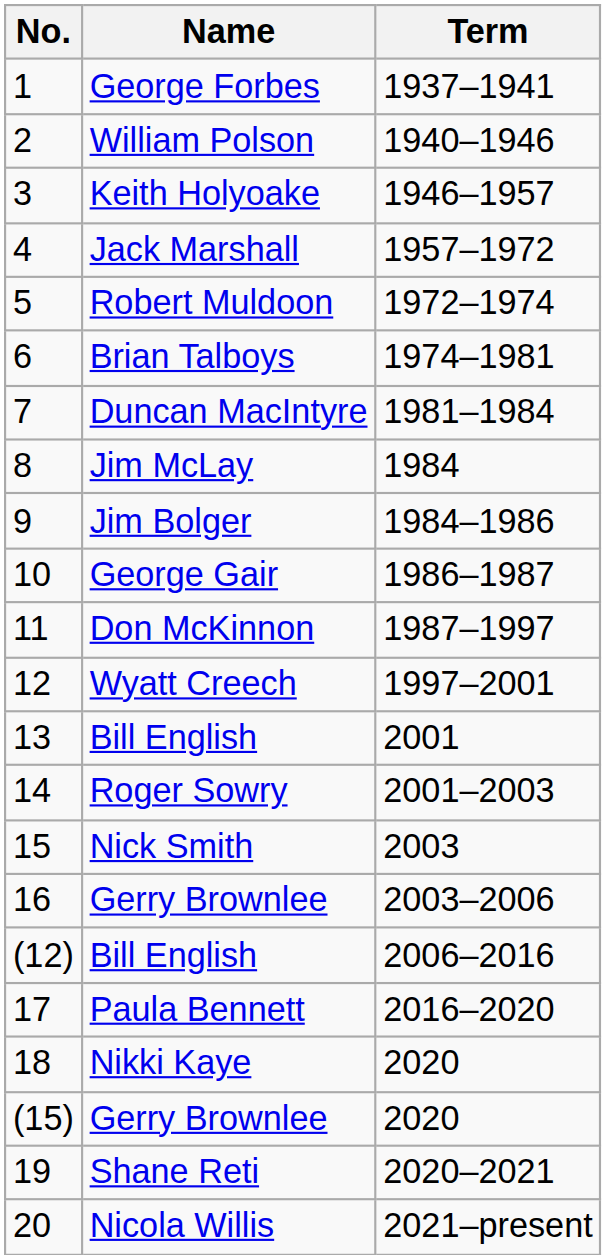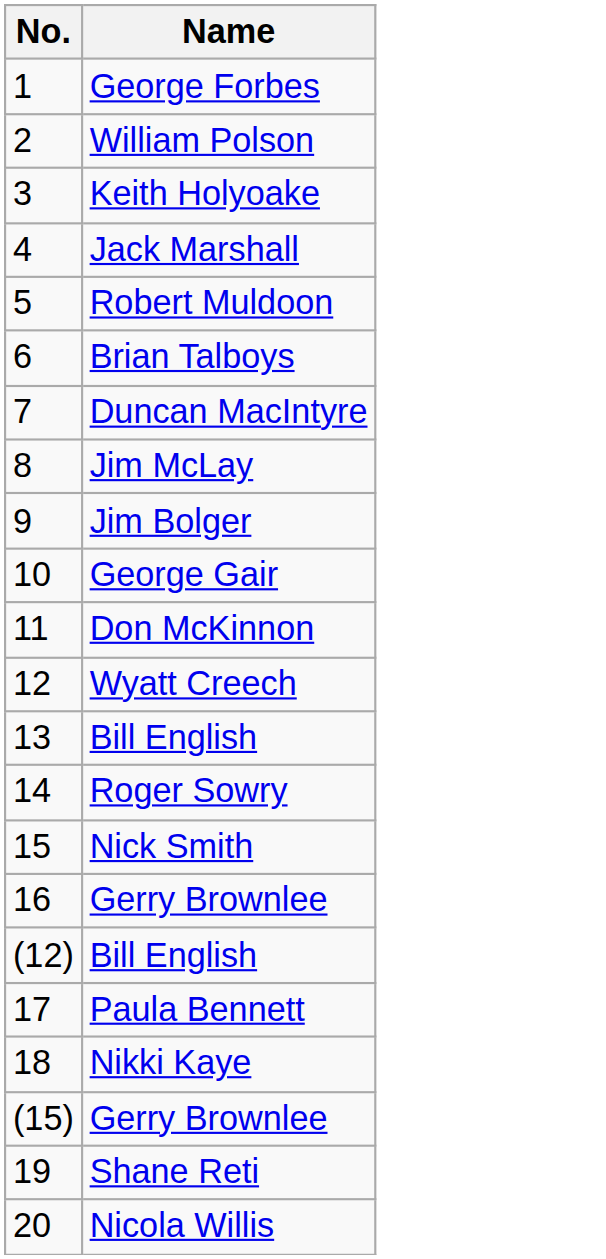 <table class="wikitable">
 <tr>
 <th>No.</th>
 <th>Name</th>
-<th>Term</th>
 </tr>
 <tr>
 <td>1</td>
 <td><a href='#'>George Forbes</a></td>
-<td>1937–1941</td>
 </tr>
 <tr>
 <td>2</td>
 <td><a href='#'>William Polson</a></td>
-<td>1940–1946</td>
 </tr>
 <tr>
 <td>3</td>
 <td><a href='#'>Keith Holyoake</a></td>
-<td>1946–1957</td>
 </tr>
 <tr>
 <td>4</td>
 <td><a href='#'>Jack Marshall</a></td>
-<td>1957–1972</td>
 </tr>
 <tr>
 <td>5</td>
 <td><a href='#'>Robert Muldoon</a></td>
-<td>1972–1974</td>
 </tr>
 <tr>
 <td>6</td>
 <td><a href='#'>Brian Talboys</a></td>
-<td>1974–1981</td>
 </tr>
 <tr>
 <td>7</td>
 <td><a href='#'>Duncan MacIntyre</a></td>
-<td>1981–1984</td>
 </tr>
 <tr>
 <td>8</td>
 <td><a href='#'>Jim McLay</a></td>
-<td>1984</td>
 </tr>
 <tr>
 <td>9</td>
 <td><a href='#'>Jim Bolger</a></td>
-<td>1984–1986</td>
 </tr>
 <tr>
 <td>10</td>
 <td><a href='#'>George Gair</a></td>
-<td>1986–1987</td>
 </tr>
 <tr>
 <td>11</td>
 <td><a href='#'>Don McKinnon</a></td>
-<td>1987–1997</td>
 </tr>
 <tr>
 <td>12</td>
 <td><a href='#'>Wyatt Creech</a></td>
-<td>1997–2001</td>
 </tr>
 <tr>
 <td>13</td>
 <td><a href='#'>Bill English</a></td>
-<td>2001</td>
 </tr>
 <tr>
 <td>14</td>
 <td><a href='#'>Roger Sowry</a></td>
-<td>2001–2003</td>
 </tr>
 <tr>
 <td>15</td>
 <td><a href='#'>Nick Smith</a></td>
-<td>2003</td>
 </tr>
 <tr>
 <td>16</td>
 <td><a href='#'>Gerry Brownlee</a></td>
-<td>2003–2006</td>
 </tr>
 <tr>
 <td>(12)</td>
 <td><a href='#'>Bill English</a></td>
-<td>2006–2016</td>
 </tr>
 <tr>
 <td>17</td>
 <td><a href='#'>Paula Bennett</a></td>
-<td>2016–2020</td>
 </tr>
 <tr>
 <td>18</td>
 <td><a href='#'>Nikki Kaye</a></td>
-<td>2020</td>
 </tr>
 <tr>
 <td>(15)</td>
 <td><a href='#'>Gerry Brownlee</a></td>
-<td>2020</td>
 </tr>
 <tr>
 <td>19</td>
 <td><a href='#'>Shane Reti</a></td>
-<td>2020–2021</td>
 </tr>
 <tr>
 <td>20</td>
 <td><a href='#'>Nicola Willis</a></td>
-<td>2021–present</td>
 </tr>
 </table>
